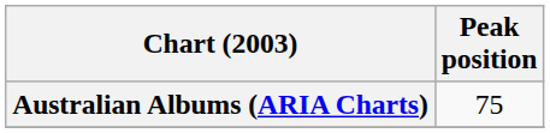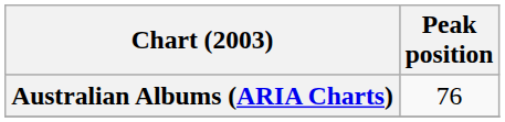 <table class="wikitable sortable plainrowheaders" style="text-align:center">
 <tr>
 <th scope="col">Chart (2003)</th>
 <th scope="col">Peak<br> position</th>
 </tr>
 <tr>
 <th scope="row">Australian Albums (<a href='#'>ARIA Charts</a>)</th>
-<td>75</td>
+<td>76</td>
 </tr>
 <tr>
 </tr>
 <tr>
 </tr>
 </table>
